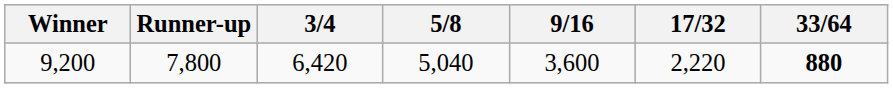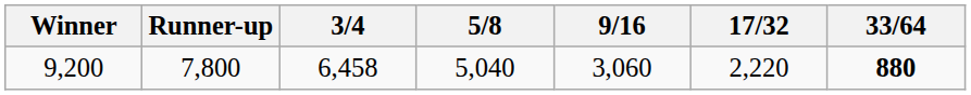 <table class="wikitable" style="text-align:center">
 <tr>
 <th width="75">Winner</th>
 <th width="75">Runner-up</th>
 <th width="75">3/4</th>
 <th width="75">5/8</th>
 <th width="75">9/16</th>
 <th width="75">17/32</th>
 <th width="75">33/64</th>
 </tr>
 <tr>
 <td>9,200</td>
 <td>7,800</td>
-<td>6,420</td>
+<td>6,458</td>
 <td>5,040</td>
-<td>3,600</td>
+<td>3,060</td>
 <td>2,220</td>
 <td><strong>880</strong></td>
 </tr>
 </table>
